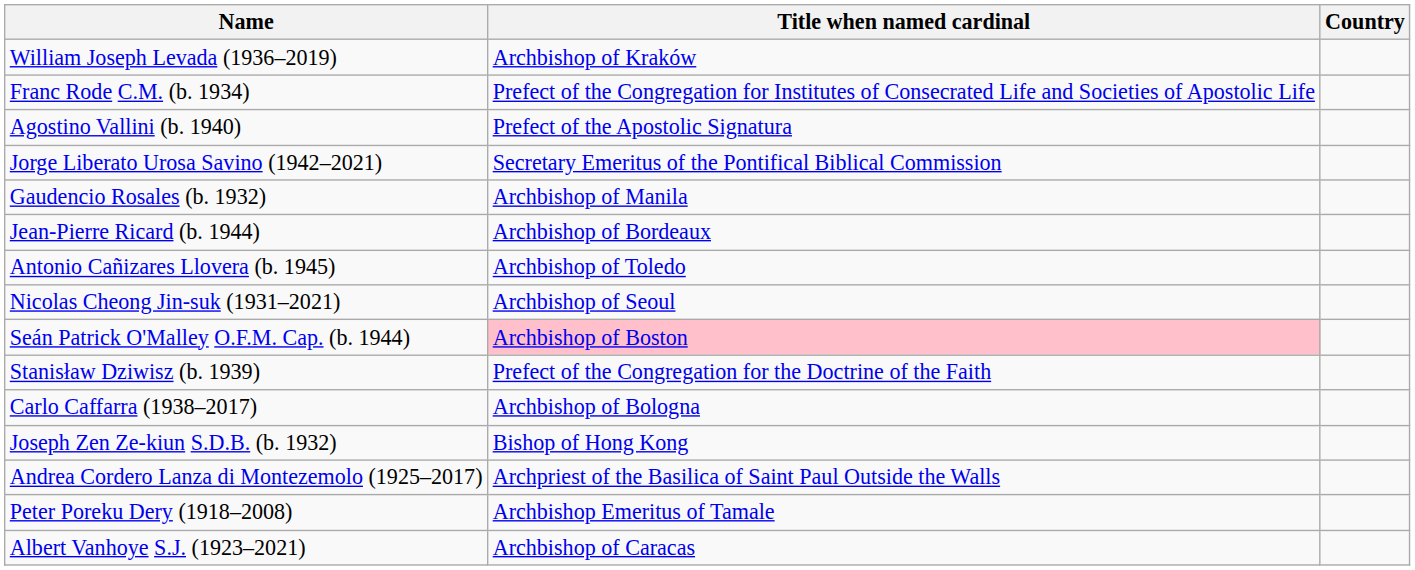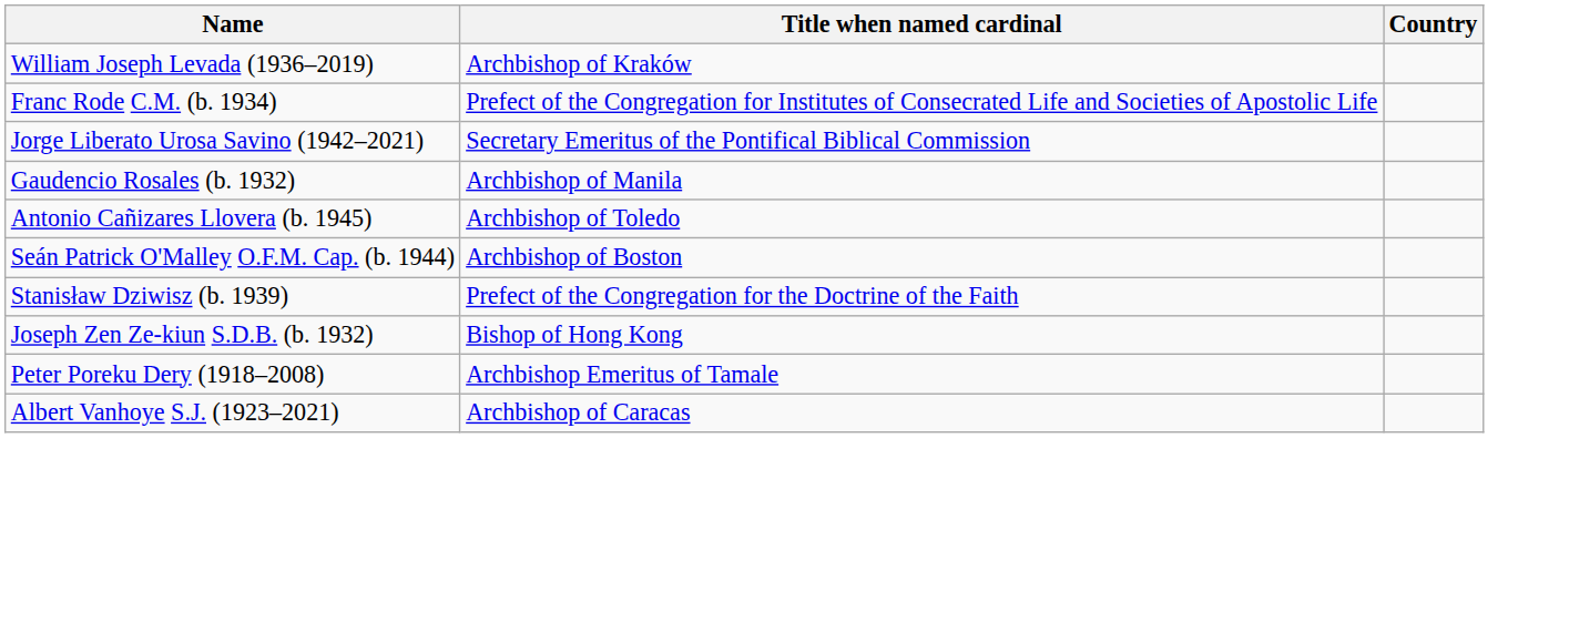 <table class="wikitable sortable">
 <tr>
 <th>Name</th>
 <th>Title when named cardinal</th>
 <th>Country</th>
 </tr>
 <tr>
 <td><a href='#'>William Joseph Levada</a> (1936–2019)</td>
 <td><a href='#'>Archbishop of Kraków</a></td>
 <td></td>
 </tr>
 <tr>
 <td><a href='#'>Franc Rode</a> <a href='#'>C.M.</a> (b. 1934)</td>
 <td><a href='#'>Prefect of the Congregation for Institutes of Consecrated Life and Societies of Apostolic Life</a></td>
 <td></td>
 </tr>
 <tr>
-<td><a href='#'>Agostino Vallini</a> (b. 1940)</td>
-<td><a href='#'>Prefect of the Apostolic Signatura</a></td>
-<td></td>
-</tr>
-<tr>
 <td><a href='#'>Jorge Liberato Urosa Savino</a> (1942–2021)</td>
 <td><a href='#'>Secretary Emeritus of the Pontifical Biblical Commission</a></td>
 <td></td>
 </tr>
 <tr>
 <td><a href='#'>Gaudencio Rosales</a> (b. 1932)</td>
 <td><a href='#'>Archbishop of Manila</a></td>
 <td></td>
 </tr>
 <tr>
-<td><a href='#'>Jean-Pierre Ricard</a> (b. 1944)</td>
-<td><a href='#'>Archbishop of Bordeaux</a></td>
-<td></td>
-</tr>
-<tr>
 <td><a href='#'>Antonio Cañizares Llovera</a> (b. 1945)</td>
 <td><a href='#'>Archbishop of Toledo</a></td>
 <td></td>
 </tr>
 <tr>
-<td><a href='#'>Nicolas Cheong Jin-suk</a> (1931–2021)</td>
-<td><a href='#'>Archbishop of Seoul</a></td>
-<td></td>
-</tr>
-<tr>
 <td><a href='#'>Seán Patrick O'Malley</a> <a href='#'>O.F.M. Cap.</a> (b. 1944)</td>
-<td style="background: pink;"><a href='#'>Archbishop of Boston</a></td>
+<td><a href='#'>Archbishop of Boston</a></td>
 <td></td>
 </tr>
 <tr>
 <td><a href='#'>Stanisław Dziwisz</a> (b. 1939)</td>
 <td><a href='#'>Prefect of the Congregation for the Doctrine of the Faith</a></td>
 <td></td>
 </tr>
 <tr>
-<td><a href='#'>Carlo Caffarra</a> (1938–2017)</td>
-<td><a href='#'>Archbishop of Bologna</a></td>
-<td></td>
-</tr>
-<tr>
 <td><a href='#'>Joseph Zen Ze-kiun</a> <a href='#'>S.D.B.</a> (b. 1932)</td>
 <td><a href='#'>Bishop of Hong Kong</a></td>
-<td></td>
-</tr>
-<tr>
-<td><a href='#'>Andrea Cordero Lanza di Montezemolo</a> (1925–2017)</td>
-<td><a href='#'>Archpriest of the Basilica of Saint Paul Outside the Walls</a></td>
 <td></td>
 </tr>
 <tr>
 <td><a href='#'>Peter Poreku Dery</a> (1918–2008)</td>
 <td><a href='#'>Archbishop Emeritus of Tamale</a></td>
 <td></td>
 </tr>
 <tr>
 <td><a href='#'>Albert Vanhoye</a> <a href='#'>S.J.</a> (1923–2021)</td>
 <td><a href='#'>Archbishop of Caracas</a></td>
 <td></td>
 </tr>
 </table>
